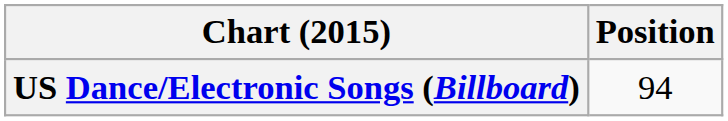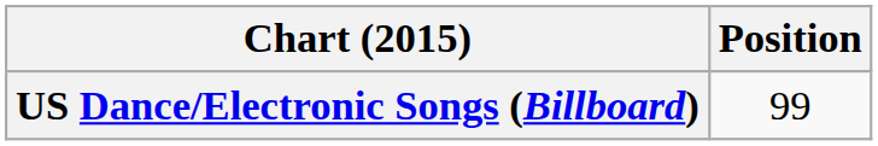 <table class="wikitable plainrowheaders" style="text-align:center;">
 <tr>
 <th scope="col">Chart (2015)</th>
 <th scope="col">Position</th>
 </tr>
 <tr>
 <th scope="row">US <a href='#'>Dance/Electronic Songs</a> (<em><a href='#'>Billboard</a></em>)</th>
-<td>94</td>
+<td>99</td>
 </tr>
 </table>
